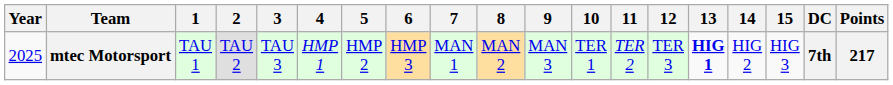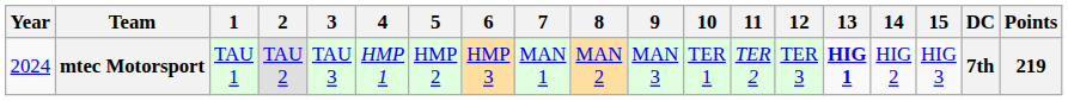 <table class="wikitable" style="text-align:center; font-size:85%">
 <tr>
 <th>Year</th>
 <th>Team</th>
 <th>1</th>
 <th>2</th>
 <th>3</th>
 <th>4</th>
 <th>5</th>
 <th>6</th>
 <th>7</th>
 <th>8</th>
 <th>9</th>
 <th>10</th>
 <th>11</th>
 <th>12</th>
 <th>13</th>
 <th>14</th>
 <th>15</th>
 <th>DC</th>
 <th>Points</th>
 </tr>
 <tr>
-<td><a href='#'>2025</a></td>
+<td><a href='#'>2024</a></td>
 <th nowrap>mtec Motorsport</th>
 <td style="background:#DFFFDF;"><a href='#'>TAU<br>1</a><br></td>
 <td style="background:#DFDFDF;"><a href='#'>TAU<br>2</a><br></td>
 <td style="background:#DFFFDF;"><a href='#'>TAU<br>3</a><br></td>
 <td style="background:#DFFFDF;"><em><a href='#'>HMP<br>1</a></em><br></td>
 <td style="background:#DFFFDF;"><a href='#'>HMP<br>2</a><br></td>
 <td style="background:#FFDF9F;"><a href='#'>HMP<br>3</a><br></td>
 <td style="background:#DFFFDF;"><a href='#'>MAN<br>1</a><br></td>
 <td style="background:#FFDF9F;"><a href='#'>MAN<br>2</a><br></td>
 <td style="background:#DFFFDF;"><a href='#'>MAN<br>3</a><br></td>
 <td style="background:#DFFFDF;"><a href='#'>TER<br>1</a><br></td>
 <td style="background:#DFFFDF;"><em><a href='#'>TER<br>2</a></em><br></td>
 <td style="background:#DFFFDF;"><a href='#'>TER<br>3</a><br></td>
 <td style="background:#;"><strong><a href='#'>HIG<br>1</a><br></strong></td>
 <td style="background:#;"><a href='#'>HIG<br>2</a><br></td>
 <td style="background:#;"><a href='#'>HIG<br>3</a><br></td>
 <th>7th</th>
-<th>217</th>
+<th>219</th>
 </tr>
 </table>
